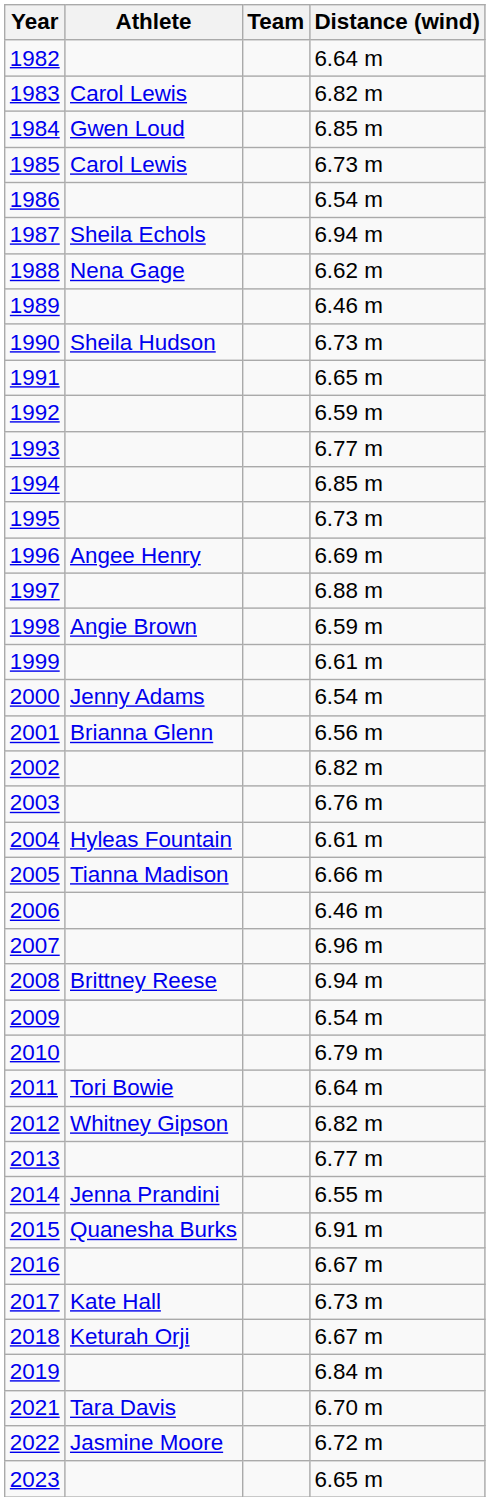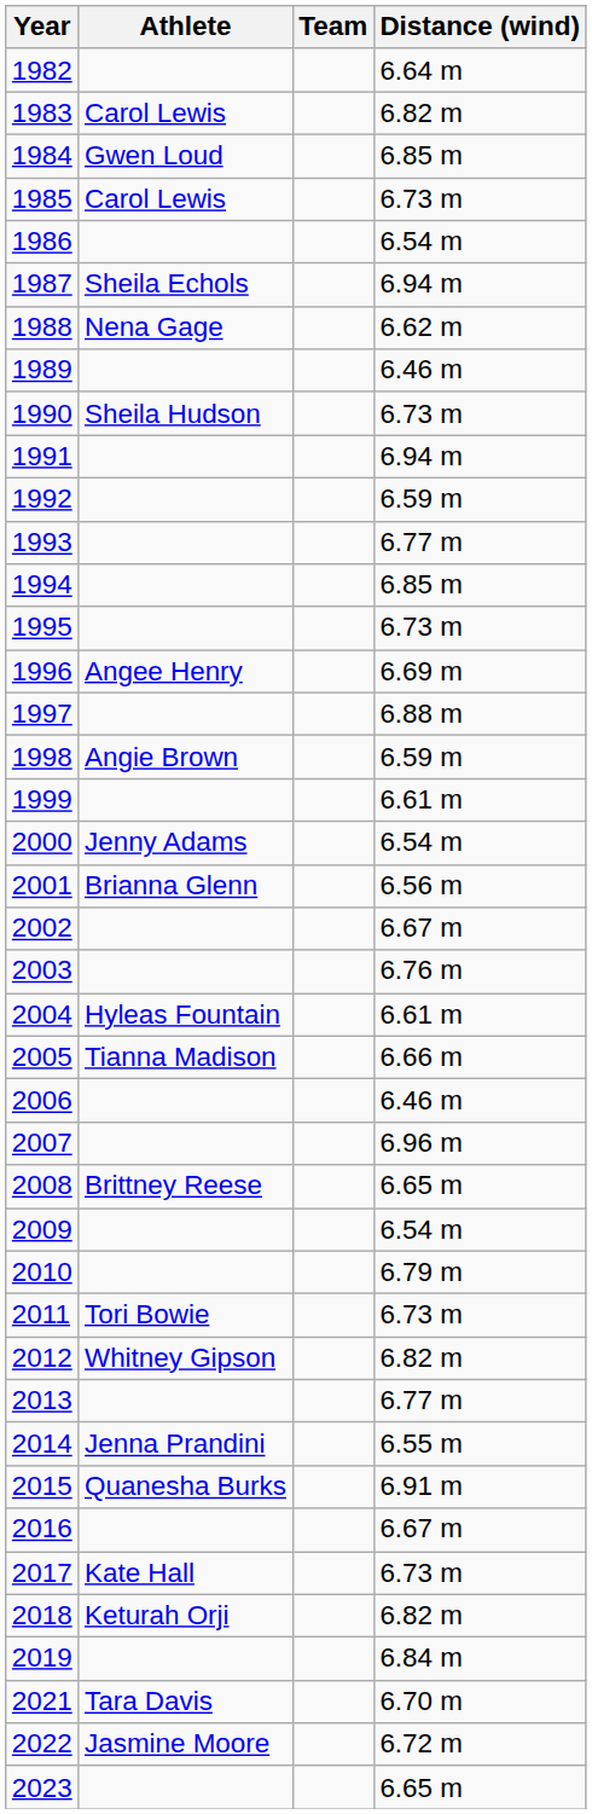 <table class="wikitable sortable">
 <tr>
 <th>Year</th>
 <th>Athlete</th>
 <th>Team</th>
 <th>Distance (wind)</th>
 </tr>
 <tr>
 <td><a href='#'>1982</a></td>
 <td></td>
 <td></td>
 <td>6.64 m  </td>
 </tr>
 <tr>
 <td><a href='#'>1983</a></td>
 <td><a href='#'>Carol Lewis</a></td>
 <td></td>
 <td>6.82 m </td>
 </tr>
 <tr>
 <td><a href='#'>1984</a></td>
 <td><a href='#'>Gwen Loud</a></td>
 <td></td>
 <td>6.85 m </td>
 </tr>
 <tr>
 <td><a href='#'>1985</a></td>
 <td><a href='#'>Carol Lewis</a></td>
 <td></td>
 <td>6.73 m</td>
 </tr>
 <tr>
 <td><a href='#'>1986</a></td>
 <td></td>
 <td></td>
 <td>6.54 m</td>
 </tr>
 <tr>
 <td><a href='#'>1987</a></td>
 <td><a href='#'>Sheila Echols</a></td>
 <td></td>
 <td>6.94 m </td>
 </tr>
 <tr>
 <td><a href='#'>1988</a></td>
 <td><a href='#'>Nena Gage</a></td>
 <td></td>
 <td>6.62 m </td>
 </tr>
 <tr>
 <td><a href='#'>1989</a></td>
 <td></td>
 <td></td>
 <td>6.46 m</td>
 </tr>
 <tr>
 <td><a href='#'>1990</a></td>
 <td><a href='#'>Sheila Hudson</a></td>
 <td></td>
 <td>6.73 m</td>
 </tr>
 <tr>
 <td><a href='#'>1991</a></td>
 <td></td>
 <td></td>
-<td>6.65 m </td>
+<td>6.94 m </td>
 </tr>
 <tr>
 <td><a href='#'>1992</a></td>
 <td></td>
 <td></td>
 <td>6.59 m</td>
 </tr>
 <tr>
 <td><a href='#'>1993</a></td>
 <td></td>
 <td></td>
 <td>6.77 m</td>
 </tr>
 <tr>
 <td><a href='#'>1994</a></td>
 <td></td>
 <td></td>
 <td>6.85 m  </td>
 </tr>
 <tr>
 <td><a href='#'>1995</a></td>
 <td></td>
 <td></td>
 <td>6.73 m </td>
 </tr>
 <tr>
 <td><a href='#'>1996</a></td>
 <td><a href='#'>Angee Henry</a></td>
 <td></td>
 <td>6.69 m </td>
 </tr>
 <tr>
 <td><a href='#'>1997</a></td>
 <td></td>
 <td></td>
 <td>6.88 m </td>
 </tr>
 <tr>
 <td><a href='#'>1998</a></td>
 <td><a href='#'>Angie Brown</a></td>
 <td></td>
 <td>6.59 m  </td>
 </tr>
 <tr>
 <td><a href='#'>1999</a></td>
 <td></td>
 <td></td>
 <td>6.61 m </td>
 </tr>
 <tr>
 <td><a href='#'>2000</a></td>
 <td><a href='#'>Jenny Adams</a></td>
 <td></td>
 <td>6.54 m </td>
 </tr>
 <tr>
 <td><a href='#'>2001</a></td>
 <td><a href='#'>Brianna Glenn</a></td>
 <td></td>
 <td>6.56 m  </td>
 </tr>
 <tr>
 <td><a href='#'>2002</a></td>
 <td></td>
 <td></td>
-<td>6.82 m </td>
+<td>6.67 m </td>
 </tr>
 <tr>
 <td><a href='#'>2003</a></td>
 <td></td>
 <td></td>
 <td>6.76 m </td>
 </tr>
 <tr>
 <td><a href='#'>2004</a></td>
 <td><a href='#'>Hyleas Fountain</a></td>
 <td></td>
 <td>6.61 m  </td>
 </tr>
 <tr>
 <td><a href='#'>2005</a></td>
 <td><a href='#'>Tianna Madison</a></td>
 <td></td>
 <td>6.66 m </td>
 </tr>
 <tr>
 <td><a href='#'>2006</a></td>
 <td></td>
 <td></td>
 <td>6.46 m  </td>
 </tr>
 <tr>
 <td><a href='#'>2007</a></td>
 <td></td>
 <td></td>
 <td>6.96 m  </td>
 </tr>
 <tr>
 <td><a href='#'>2008</a></td>
 <td><a href='#'>Brittney Reese</a></td>
 <td></td>
-<td>6.94 m </td>
+<td>6.65 m </td>
 </tr>
 <tr>
 <td><a href='#'>2009</a></td>
 <td></td>
 <td></td>
 <td>6.54 m  </td>
 </tr>
 <tr>
 <td><a href='#'>2010</a></td>
 <td></td>
 <td></td>
 <td>6.79 m </td>
 </tr>
 <tr>
 <td><a href='#'>2011</a></td>
 <td><a href='#'>Tori Bowie</a></td>
 <td></td>
-<td>6.64 m </td>
+<td>6.73 m </td>
 </tr>
 <tr>
 <td><a href='#'>2012</a></td>
 <td><a href='#'>Whitney Gipson</a></td>
 <td></td>
 <td>6.82 m  </td>
 </tr>
 <tr>
 <td><a href='#'>2013</a></td>
 <td></td>
 <td></td>
 <td>6.77 m </td>
 </tr>
 <tr>
 <td><a href='#'>2014</a></td>
 <td><a href='#'>Jenna Prandini</a></td>
 <td></td>
 <td>6.55 m </td>
 </tr>
 <tr>
 <td><a href='#'>2015</a></td>
 <td><a href='#'>Quanesha Burks</a></td>
 <td></td>
 <td>6.91 m  </td>
 </tr>
 <tr>
 <td><a href='#'>2016</a></td>
 <td></td>
 <td></td>
 <td>6.67 m </td>
 </tr>
 <tr>
 <td><a href='#'>2017</a></td>
 <td><a href='#'>Kate Hall</a></td>
 <td></td>
 <td>6.73 m </td>
 </tr>
 <tr>
 <td><a href='#'>2018</a></td>
 <td><a href='#'>Keturah Orji</a></td>
 <td></td>
-<td>6.67 m </td>
+<td>6.82 m </td>
 </tr>
 <tr>
 <td><a href='#'>2019</a></td>
 <td></td>
 <td></td>
 <td>6.84 m </td>
 </tr>
 <tr>
 <td><a href='#'>2021</a></td>
 <td><a href='#'>Tara Davis</a></td>
 <td></td>
 <td>6.70 m </td>
 </tr>
 <tr>
 <td><a href='#'>2022</a></td>
 <td><a href='#'>Jasmine Moore</a></td>
 <td></td>
 <td>6.72 m </td>
 </tr>
 <tr>
 <td><a href='#'>2023</a></td>
 <td></td>
 <td></td>
 <td>6.65 m </td>
 </tr>
 </table>
